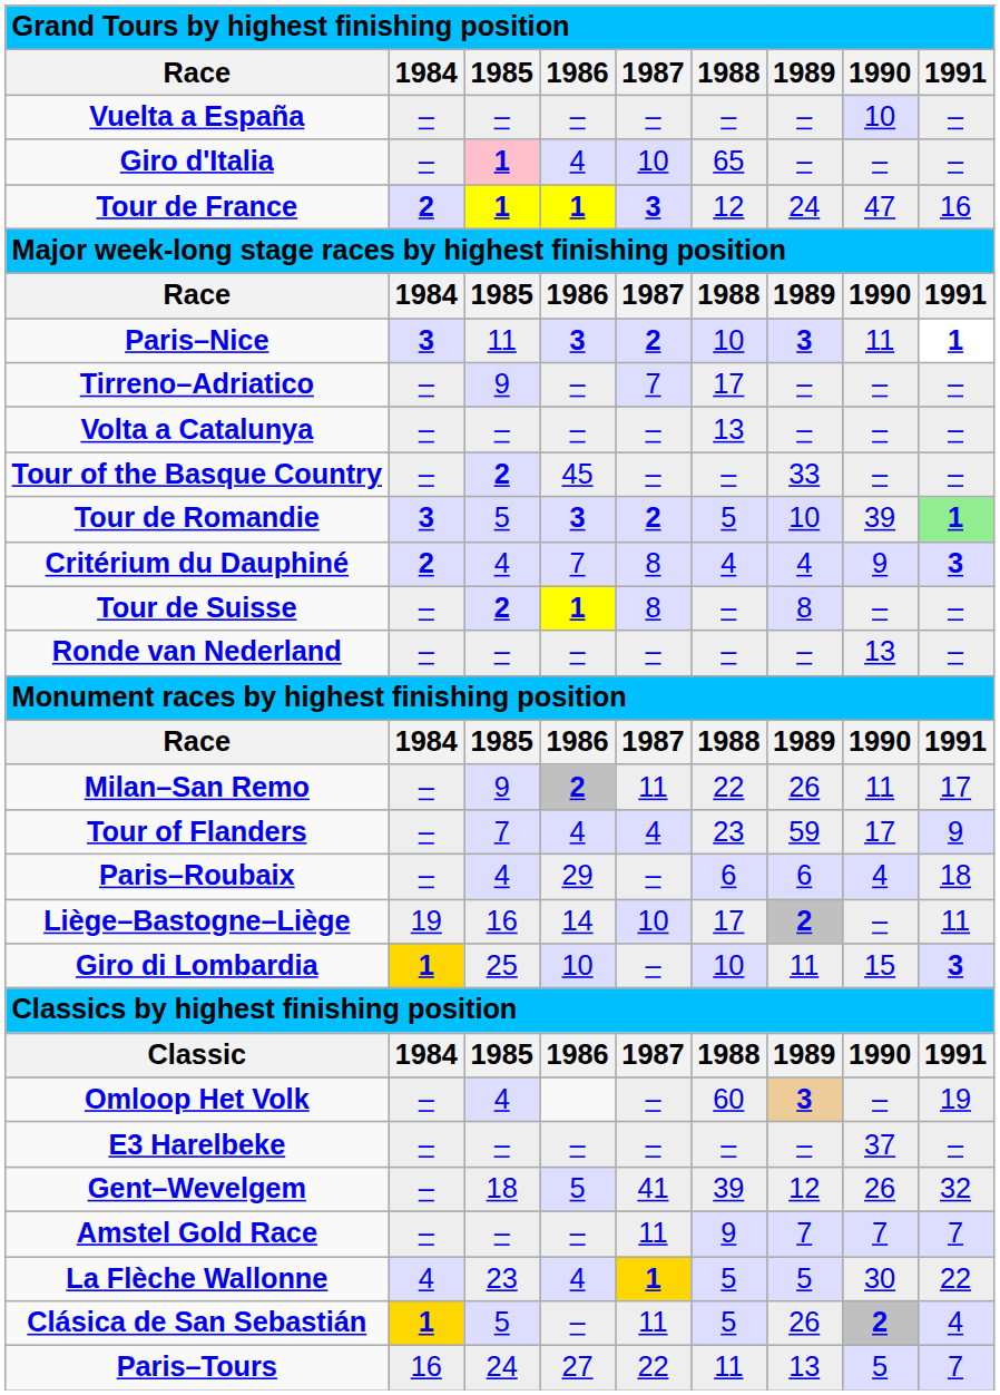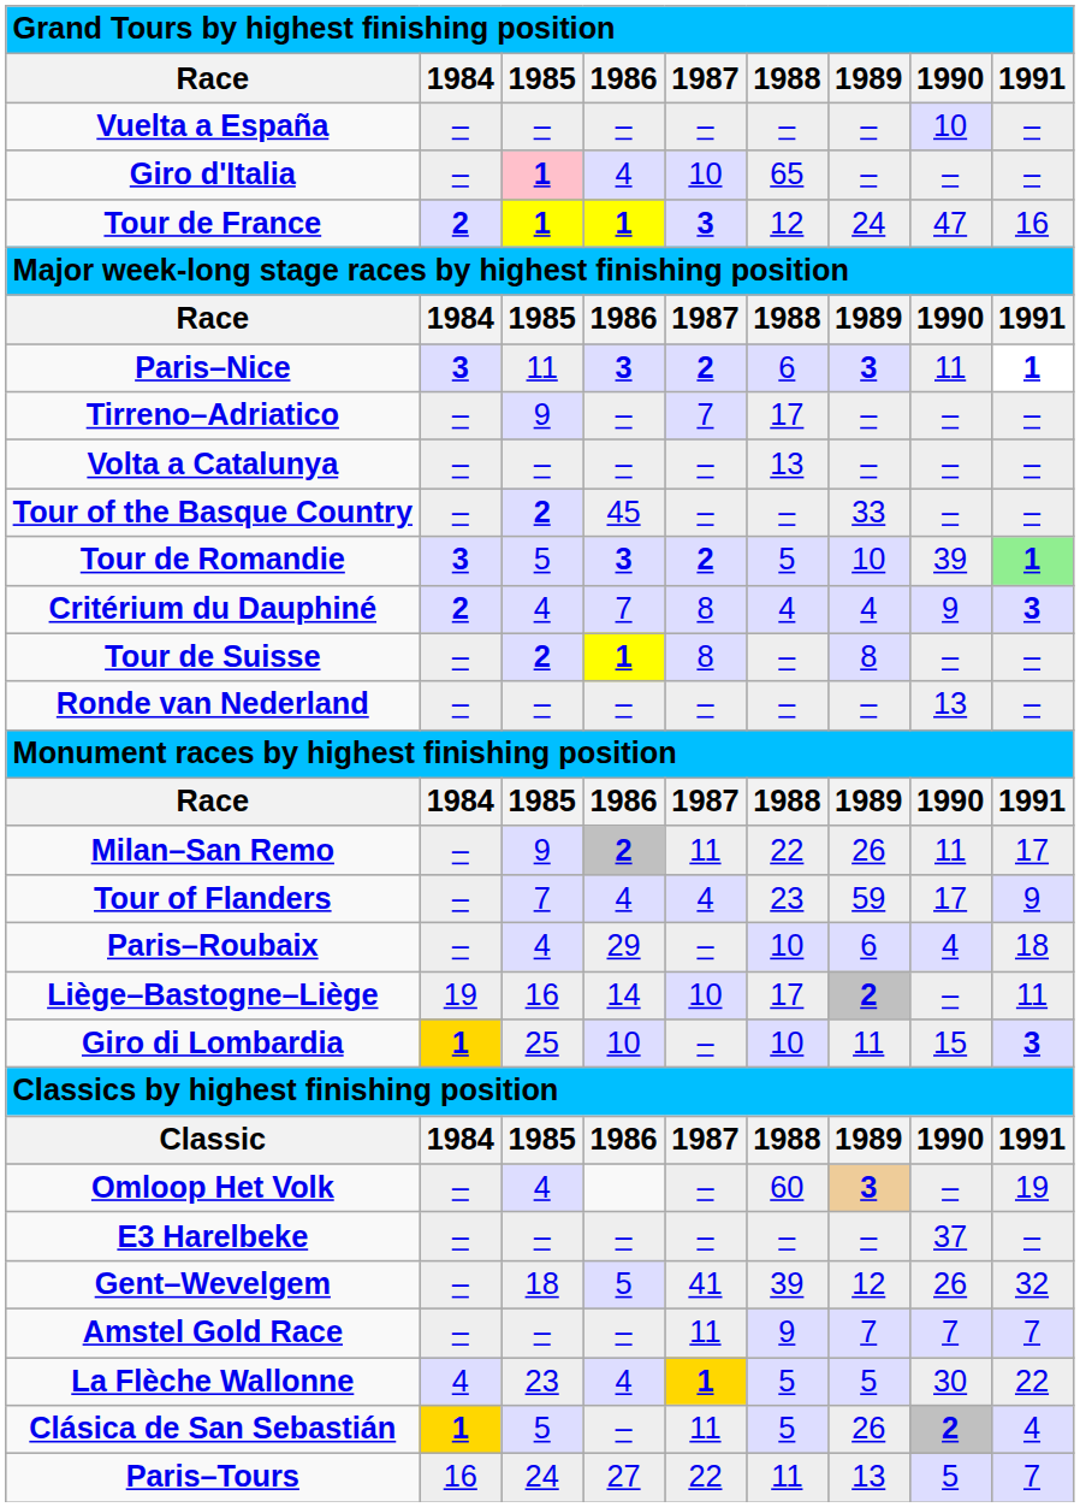 <table class="wikitable">
 <tr style="background:#eee;">
 <td style="background:#00BFFF;" colspan=20><strong>Grand Tours by highest finishing position</strong></td>
 </tr>
 <tr>
 <th>Race</th>
 <th>1984</th>
 <th>1985</th>
 <th>1986</th>
 <th>1987</th>
 <th>1988</th>
 <th>1989</th>
 <th>1990</th>
 <th>1991</th>
 </tr>
 <tr align="center">
 <td> <strong><a href='#'>Vuelta a España</a></strong></td>
 <td style="background:#eee;"><a href='#'>–</a></td>
 <td style="background:#eee;"><a href='#'>–</a></td>
 <td style="background:#eee;"><a href='#'>–</a></td>
 <td style="background:#eee;"><a href='#'>–</a></td>
 <td style="background:#eee;"><a href='#'>–</a></td>
 <td style="background:#eee;"><a href='#'>–</a></td>
 <td style="background:#ddf;"><a href='#'>10</a></td>
 <td style="background:#eee;"><a href='#'>–</a></td>
 </tr>
 <tr align="center">
 <td> <strong><a href='#'>Giro d'Italia</a></strong></td>
 <td style="background:#eee;"><a href='#'>–</a></td>
 <td style="background:pink;"><a href='#'><strong>1</strong></a></td>
 <td style="background:#ddf;"><a href='#'>4</a></td>
 <td style="background:#ddf;"><a href='#'>10</a></td>
 <td style="background:#eee;"><a href='#'>65</a></td>
 <td style="background:#eee;"><a href='#'>–</a></td>
 <td style="background:#eee;"><a href='#'>–</a></td>
 <td style="background:#eee;"><a href='#'>–</a></td>
 </tr>
 <tr align="center">
 <td> <strong><a href='#'>Tour de France</a></strong></td>
 <td style="background:#ddf;"><a href='#'><strong>2</strong></a></td>
 <td style="background:yellow;"><a href='#'><strong>1</strong></a></td>
 <td style="background:yellow;"><a href='#'><strong>1</strong></a></td>
 <td style="background:#ddf;"><a href='#'><strong>3</strong></a></td>
 <td style="background:#eee;"><a href='#'>12</a></td>
 <td style="background:#eee;"><a href='#'>24</a></td>
 <td style="background:#eee;"><a href='#'>47</a></td>
 <td style="background:#eee;"><a href='#'>16</a></td>
 </tr>
 <tr>
 <td style="background:#00BFFF;" colspan=20><strong>Major week-long stage races by highest finishing position</strong></td>
 </tr>
 <tr>
 <th>Race</th>
 <th>1984</th>
 <th>1985</th>
 <th>1986</th>
 <th>1987</th>
 <th>1988</th>
 <th>1989</th>
 <th>1990</th>
 <th>1991</th>
 </tr>
 <tr align="center">
 <td> <strong><a href='#'>Paris–Nice</a></strong></td>
 <td style="background:#ddf;"><a href='#'><strong>3</strong></a></td>
 <td style="background:#eee;"><a href='#'>11</a></td>
 <td style="background:#ddf;"><a href='#'><strong>3</strong></a></td>
 <td style="background:#ddf;"><a href='#'><strong>2</strong></a></td>
-<td style="background:#ddf;"><a href='#'>10</a></td>
+<td style="background:#ddf;"><a href='#'>6</a></td>
 <td style="background:#ddf;"><a href='#'><strong>3</strong></a></td>
 <td style="background:#eee;"><a href='#'>11</a></td>
 <td style="background:white;"><a href='#'><strong>1</strong></a></td>
 </tr>
 <tr align="center">
 <td> <strong><a href='#'>Tirreno–Adriatico</a></strong></td>
 <td style="background:#eee;"><a href='#'>–</a></td>
 <td style="background:#ddf;"><a href='#'>9</a></td>
 <td style="background:#eee;"><a href='#'>–</a></td>
 <td style="background:#ddf;"><a href='#'>7</a></td>
 <td style="background:#eee;"><a href='#'>17</a></td>
 <td style="background:#eee;"><a href='#'>–</a></td>
 <td style="background:#eee;"><a href='#'>–</a></td>
 <td style="background:#eee;"><a href='#'>–</a></td>
 </tr>
 <tr align="center">
 <td> <strong><a href='#'>Volta a Catalunya</a></strong></td>
 <td style="background:#eee;"><a href='#'>–</a></td>
 <td style="background:#eee;"><a href='#'>–</a></td>
 <td style="background:#eee;"><a href='#'>–</a></td>
 <td style="background:#eee;"><a href='#'>–</a></td>
 <td style="background:#eee;"><a href='#'>13</a></td>
 <td style="background:#eee;"><a href='#'>–</a></td>
 <td style="background:#eee;"><a href='#'>–</a></td>
 <td style="background:#eee;"><a href='#'>–</a></td>
 </tr>
 <tr align="center">
 <td> <strong><a href='#'>Tour of the Basque Country</a></strong></td>
 <td style="background:#eee;"><a href='#'>–</a></td>
 <td style="background:#ddf;"><a href='#'><strong>2</strong></a></td>
 <td style="background:#eee;"><a href='#'>45</a></td>
 <td style="background:#eee;"><a href='#'>–</a></td>
 <td style="background:#eee;"><a href='#'>–</a></td>
 <td style="background:#eee;"><a href='#'>33</a></td>
 <td style="background:#eee;"><a href='#'>–</a></td>
 <td style="background:#eee;"><a href='#'>–</a></td>
 </tr>
 <tr align="center">
 <td> <strong><a href='#'>Tour de Romandie</a></strong></td>
 <td style="background:#ddf;"><a href='#'><strong>3</strong></a></td>
 <td style="background:#ddf;"><a href='#'>5</a></td>
 <td style="background:#ddf;"><a href='#'><strong>3</strong></a></td>
 <td style="background:#ddf;"><a href='#'><strong>2</strong></a></td>
 <td style="background:#ddf;"><a href='#'>5</a></td>
 <td style="background:#ddf;"><a href='#'>10</a></td>
 <td style="background:#eee;"><a href='#'>39</a></td>
 <td style="background:lightgreen;"><a href='#'><strong>1</strong></a></td>
 </tr>
 <tr align="center">
 <td> <strong><a href='#'>Critérium du Dauphiné</a></strong></td>
 <td style="background:#ddf;"><a href='#'><strong>2</strong></a></td>
 <td style="background:#ddf;"><a href='#'>4</a></td>
 <td style="background:#ddf;"><a href='#'>7</a></td>
 <td style="background:#ddf;"><a href='#'>8</a></td>
 <td style="background:#ddf;"><a href='#'>4</a></td>
 <td style="background:#ddf;"><a href='#'>4</a></td>
 <td style="background:#ddf;"><a href='#'>9</a></td>
 <td style="background:#ddf;"><a href='#'><strong>3</strong></a></td>
 </tr>
 <tr align="center">
 <td> <strong><a href='#'>Tour de Suisse</a></strong></td>
 <td style="background:#eee;"><a href='#'>–</a></td>
 <td style="background:#ddf;"><a href='#'><strong>2</strong></a></td>
 <td style="background:yellow;"><a href='#'><strong>1</strong></a></td>
 <td style="background:#ddf;"><a href='#'>8</a></td>
 <td style="background:#eee;"><a href='#'>–</a></td>
 <td style="background:#ddf;"><a href='#'>8</a></td>
 <td style="background:#eee;"><a href='#'>–</a></td>
 <td style="background:#eee;"><a href='#'>–</a></td>
 </tr>
 <tr align="center">
 <td> <strong><a href='#'>Ronde van Nederland</a></strong></td>
 <td style="background:#eee;"><a href='#'>–</a></td>
 <td style="background:#eee;"><a href='#'>–</a></td>
 <td style="background:#eee;"><a href='#'>–</a></td>
 <td style="background:#eee;"><a href='#'>–</a></td>
 <td style="background:#eee;"><a href='#'>–</a></td>
 <td style="background:#eee;"><a href='#'>–</a></td>
 <td style="background:#eee;"><a href='#'>13</a></td>
 <td style="background:#eee;"><a href='#'>–</a></td>
 </tr>
 <tr>
 <td style="background:#00BFFF;" colspan=20><strong>Monument races by highest finishing position</strong></td>
 </tr>
 <tr>
 <th>Race</th>
 <th>1984</th>
 <th>1985</th>
 <th>1986</th>
 <th>1987</th>
 <th>1988</th>
 <th>1989</th>
 <th>1990</th>
 <th>1991</th>
 </tr>
 <tr align="center">
 <td><strong><a href='#'>Milan–San Remo</a></strong></td>
 <td style="background:#eee;"><a href='#'>–</a></td>
 <td style="background:#ddf;"><a href='#'>9</a></td>
 <td style="background:silver;"><a href='#'><strong>2</strong></a></td>
 <td style="background:#eee;"><a href='#'>11</a></td>
 <td style="background:#eee;"><a href='#'>22</a></td>
 <td style="background:#eee;"><a href='#'>26</a></td>
 <td style="background:#eee;"><a href='#'>11</a></td>
 <td style="background:#eee;"><a href='#'>17</a></td>
 </tr>
 <tr align="center">
 <td><strong><a href='#'>Tour of Flanders</a></strong></td>
 <td style="background:#eee;"><a href='#'>–</a></td>
 <td style="background:#ddf;"><a href='#'>7</a></td>
 <td style="background:#ddf;"><a href='#'>4</a></td>
 <td style="background:#ddf;"><a href='#'>4</a></td>
 <td style="background:#eee;"><a href='#'>23</a></td>
 <td style="background:#eee;"><a href='#'>59</a></td>
 <td style="background:#eee;"><a href='#'>17</a></td>
 <td style="background:#ddf;"><a href='#'>9</a></td>
 </tr>
 <tr align="center">
 <td><strong><a href='#'>Paris–Roubaix</a></strong></td>
 <td style="background:#eee;"><a href='#'>–</a></td>
 <td style="background:#ddf;"><a href='#'>4</a></td>
 <td style="background:#eee;"><a href='#'>29</a></td>
 <td style="background:#eee;"><a href='#'>–</a></td>
-<td style="background:#ddf;"><a href='#'>6</a></td>
+<td style="background:#ddf;"><a href='#'>10</a></td>
 <td style="background:#ddf;"><a href='#'>6</a></td>
 <td style="background:#ddf;"><a href='#'>4</a></td>
 <td style="background:#eee;"><a href='#'>18</a></td>
 </tr>
 <tr align="center">
 <td><strong><a href='#'>Liège–Bastogne–Liège</a></strong></td>
 <td style="background:#eee;"><a href='#'>19</a></td>
 <td style="background:#eee;"><a href='#'>16</a></td>
 <td style="background:#eee;"><a href='#'>14</a></td>
 <td style="background:#ddf;"><a href='#'>10</a></td>
 <td style="background:#eee;"><a href='#'>17</a></td>
 <td style="background:silver;"><a href='#'><strong>2</strong></a></td>
 <td style="background:#eee;"><a href='#'>–</a></td>
 <td style="background:#eee;"><a href='#'>11</a></td>
 </tr>
 <tr align="center">
 <td><strong><a href='#'>Giro di Lombardia</a></strong></td>
 <td style="background:gold;"><a href='#'><strong>1</strong></a></td>
 <td style="background:#eee;"><a href='#'>25</a></td>
 <td style="background:#ddf;"><a href='#'>10</a></td>
 <td style="background:#eee;"><a href='#'>–</a></td>
 <td style="background:#ddf;"><a href='#'>10</a></td>
 <td style="background:#eee;"><a href='#'>11</a></td>
 <td style="background:#eee;"><a href='#'>15</a></td>
 <td style="background:#ddf;"><a href='#'><strong>3</strong></a></td>
 </tr>
 <tr>
 <td style="background:#00BFFF;" colspan=20><strong>Classics by highest finishing position</strong></td>
 </tr>
 <tr>
 <th>Classic</th>
 <th>1984</th>
 <th>1985</th>
 <th>1986</th>
 <th>1987</th>
 <th>1988</th>
 <th>1989</th>
 <th>1990</th>
 <th>1991</th>
 </tr>
 <tr align="center">
 <td><strong><a href='#'>Omloop Het Volk</a></strong></td>
 <td style="background:#eee;"><a href='#'>–</a></td>
 <td style="background:#ddf;"><a href='#'>4</a></td>
 <td></td>
 <td style="background:#eee;"><a href='#'>–</a></td>
 <td style="background:#eee;"><a href='#'>60</a></td>
 <td style="background:#ec9;"><a href='#'><strong>3</strong></a></td>
 <td style="background:#eee;"><a href='#'>–</a></td>
 <td style="background:#eee;"><a href='#'>19</a></td>
 </tr>
 <tr align="center">
 <td><strong><a href='#'>E3 Harelbeke</a></strong></td>
 <td style="background:#eee;"><a href='#'>–</a></td>
 <td style="background:#eee;"><a href='#'>–</a></td>
 <td style="background:#eee;"><a href='#'>–</a></td>
 <td style="background:#eee;"><a href='#'>–</a></td>
 <td style="background:#eee;"><a href='#'>–</a></td>
 <td style="background:#eee;"><a href='#'>–</a></td>
 <td style="background:#eee;"><a href='#'>37</a></td>
 <td style="background:#eee;"><a href='#'>–</a></td>
 </tr>
 <tr align="center">
 <td><strong><a href='#'>Gent–Wevelgem</a></strong></td>
 <td style="background:#eee;"><a href='#'>–</a></td>
 <td style="background:#eee;"><a href='#'>18</a></td>
 <td style="background:#ddf;"><a href='#'>5</a></td>
 <td style="background:#eee;"><a href='#'>41</a></td>
 <td style="background:#eee;"><a href='#'>39</a></td>
 <td style="background:#eee;"><a href='#'>12</a></td>
 <td style="background:#eee;"><a href='#'>26</a></td>
 <td style="background:#eee;"><a href='#'>32</a></td>
 </tr>
 <tr align="center">
 <td><strong><a href='#'>Amstel Gold Race</a></strong></td>
 <td style="background:#eee;"><a href='#'>–</a></td>
 <td style="background:#eee;"><a href='#'>–</a></td>
 <td style="background:#eee;"><a href='#'>–</a></td>
 <td style="background:#eee;"><a href='#'>11</a></td>
 <td style="background:#ddf;"><a href='#'>9</a></td>
 <td style="background:#ddf;"><a href='#'>7</a></td>
 <td style="background:#ddf;"><a href='#'>7</a></td>
 <td style="background:#ddf;"><a href='#'>7</a></td>
 </tr>
 <tr align="center">
 <td><strong><a href='#'>La Flèche Wallonne</a></strong></td>
 <td style="background:#ddf;"><a href='#'>4</a></td>
 <td style="background:#eee;"><a href='#'>23</a></td>
 <td style="background:#ddf;"><a href='#'>4</a></td>
 <td style="background:gold;"><a href='#'><strong>1</strong></a></td>
 <td style="background:#ddf;"><a href='#'>5</a></td>
 <td style="background:#ddf;"><a href='#'>5</a></td>
 <td style="background:#eee;"><a href='#'>30</a></td>
 <td style="background:#eee;"><a href='#'>22</a></td>
 </tr>
 <tr align="center">
 <td><strong><a href='#'>Clásica de San Sebastián</a></strong></td>
 <td style="background:gold;"><a href='#'><strong>1</strong></a></td>
 <td style="background:#ddf;"><a href='#'>5</a></td>
 <td style="background:#eee;"><a href='#'>–</a></td>
 <td style="background:#eee;"><a href='#'>11</a></td>
 <td style="background:#ddf;"><a href='#'>5</a></td>
 <td style="background:#eee;"><a href='#'>26</a></td>
 <td style="background:silver;"><a href='#'><strong>2</strong></a></td>
 <td style="background:#ddf;"><a href='#'>4</a></td>
 </tr>
 <tr align="center">
 <td><strong><a href='#'>Paris–Tours</a></strong></td>
 <td style="background:#eee;"><a href='#'>16</a></td>
 <td style="background:#eee;"><a href='#'>24</a></td>
 <td style="background:#eee;"><a href='#'>27</a></td>
 <td style="background:#eee;"><a href='#'>22</a></td>
 <td style="background:#eee;"><a href='#'>11</a></td>
 <td style="background:#eee;"><a href='#'>13</a></td>
 <td style="background:#ddf;"><a href='#'>5</a></td>
 <td style="background:#ddf;"><a href='#'>7</a></td>
 </tr>
 </table>
